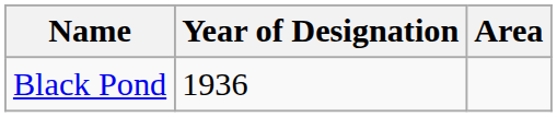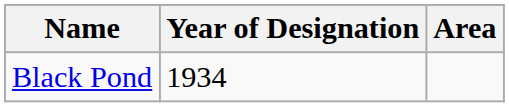 <table class="wikitable sortable" margin:auto;">
 <tr>
 <th>Name</th>
 <th>Year of Designation</th>
 <th>Area</th>
 </tr>
 <tr>
 <td><a href='#'>Black Pond</a></td>
-<td>1936</td>
+<td>1934</td>
 <td align=right></td>
 </tr>
 </table>
